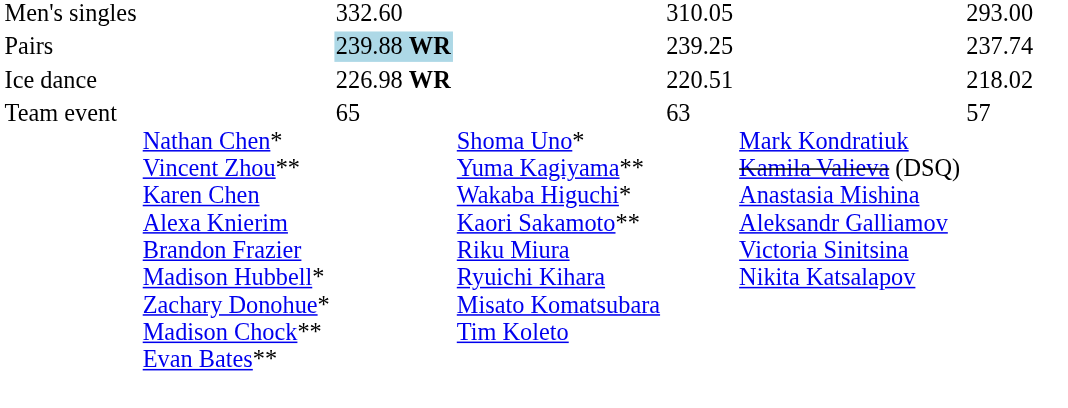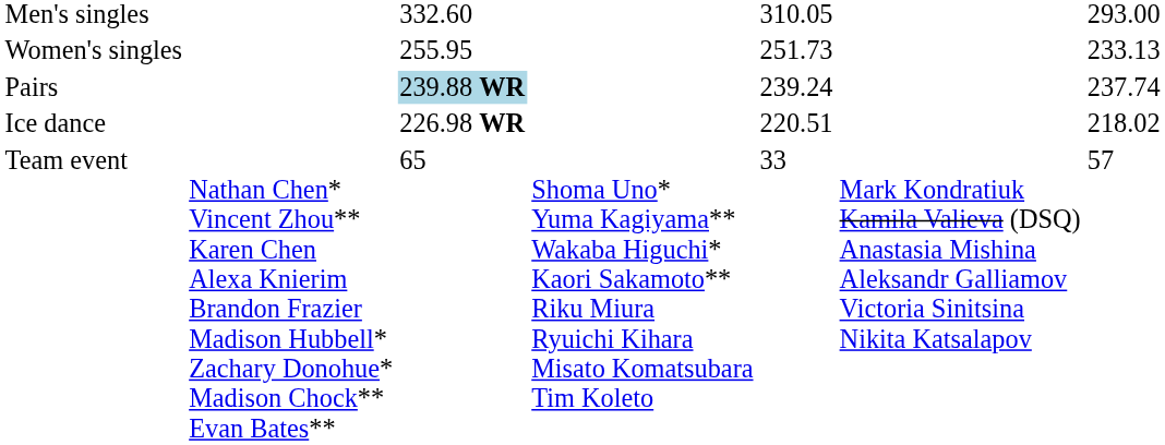 <table>
 <tr valign="top">
 <td>Men's singles<br></td>
 <td></td>
 <td>332.60</td>
 <td></td>
 <td>310.05</td>
 <td></td>
 <td>293.00</td>
 </tr>
 <tr valign="top">
+<td>Women's singles<br></td>
+<td></td>
+<td>255.95</td>
+<td></td>
+<td>251.73</td>
+<td></td>
+<td>233.13</td>
+</tr>
+<tr valign="top">
 <td>Pairs<br></td>
 <td></td>
 <td style="background: lightblue;">239.88 <strong>WR</strong></td>
 <td></td>
-<td>239.25</td>
+<td>239.24</td>
 <td></td>
 <td>237.74</td>
 </tr>
 <tr valign="top">
 <td>Ice dance<br></td>
 <td></td>
 <td>226.98 <strong>WR</strong></td>
 <td></td>
 <td>220.51</td>
 <td></td>
 <td>218.02</td>
 </tr>
 <tr valign="top">
 <td>Team event<br></td>
 <td><br><a href='#'>Nathan Chen</a>*<br><a href='#'>Vincent Zhou</a>**<br><a href='#'>Karen Chen</a><br><a href='#'>Alexa Knierim</a> <br> <a href='#'>Brandon Frazier</a><br><a href='#'>Madison Hubbell</a>* <br> <a href='#'>Zachary Donohue</a>*<br><a href='#'>Madison Chock</a>** <br> <a href='#'>Evan Bates</a>**</td>
 <td>65</td>
 <td><br><a href='#'>Shoma Uno</a>*<br><a href='#'>Yuma Kagiyama</a>**<br><a href='#'>Wakaba Higuchi</a>*<br><a href='#'>Kaori Sakamoto</a>**<br><a href='#'>Riku Miura</a> <br> <a href='#'>Ryuichi Kihara</a><br><a href='#'>Misato Komatsubara</a> <br> <a href='#'>Tim Koleto</a></td>
-<td>63</td>
+<td>33</td>
 <td><br><a href='#'>Mark Kondratiuk</a><br><s><a href='#'>Kamila Valieva</a></s> (DSQ)<br><a href='#'>Anastasia Mishina</a> <br> <a href='#'>Aleksandr Galliamov</a><br><a href='#'>Victoria Sinitsina</a> <br> <a href='#'>Nikita Katsalapov</a></td>
 <td>57</td>
 </tr>
 </table>
